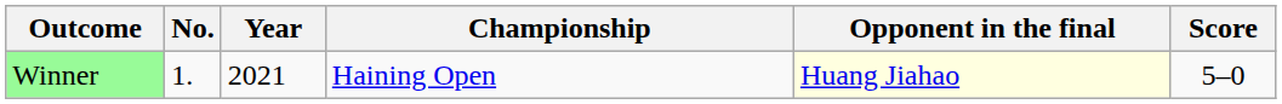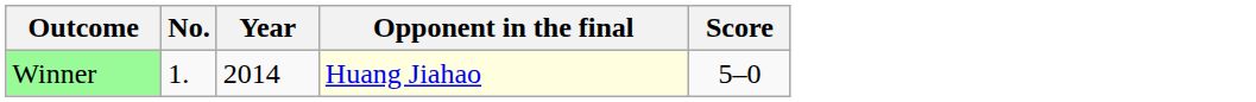 <table class="sortable wikitable">
 <tr>
 <th width="80">Outcome</th>
 <th width="20">No.</th>
 <th width="50">Year</th>
-<th width="250">Championship</th>
 <th width="200">Opponent in the final</th>
 <th width="50">Score</th>
 </tr>
 <tr>
 <td style="background:#98FB98">Winner</td>
 <td>1.</td>
-<td>2021</td>
-<td><a href='#'>Haining Open</a></td>
+<td>2014</td>
 <td style="background: lightyellow;"> <a href='#'>Huang Jiahao</a></td>
 <td align="center">5–0</td>
 </tr>
 </table>
